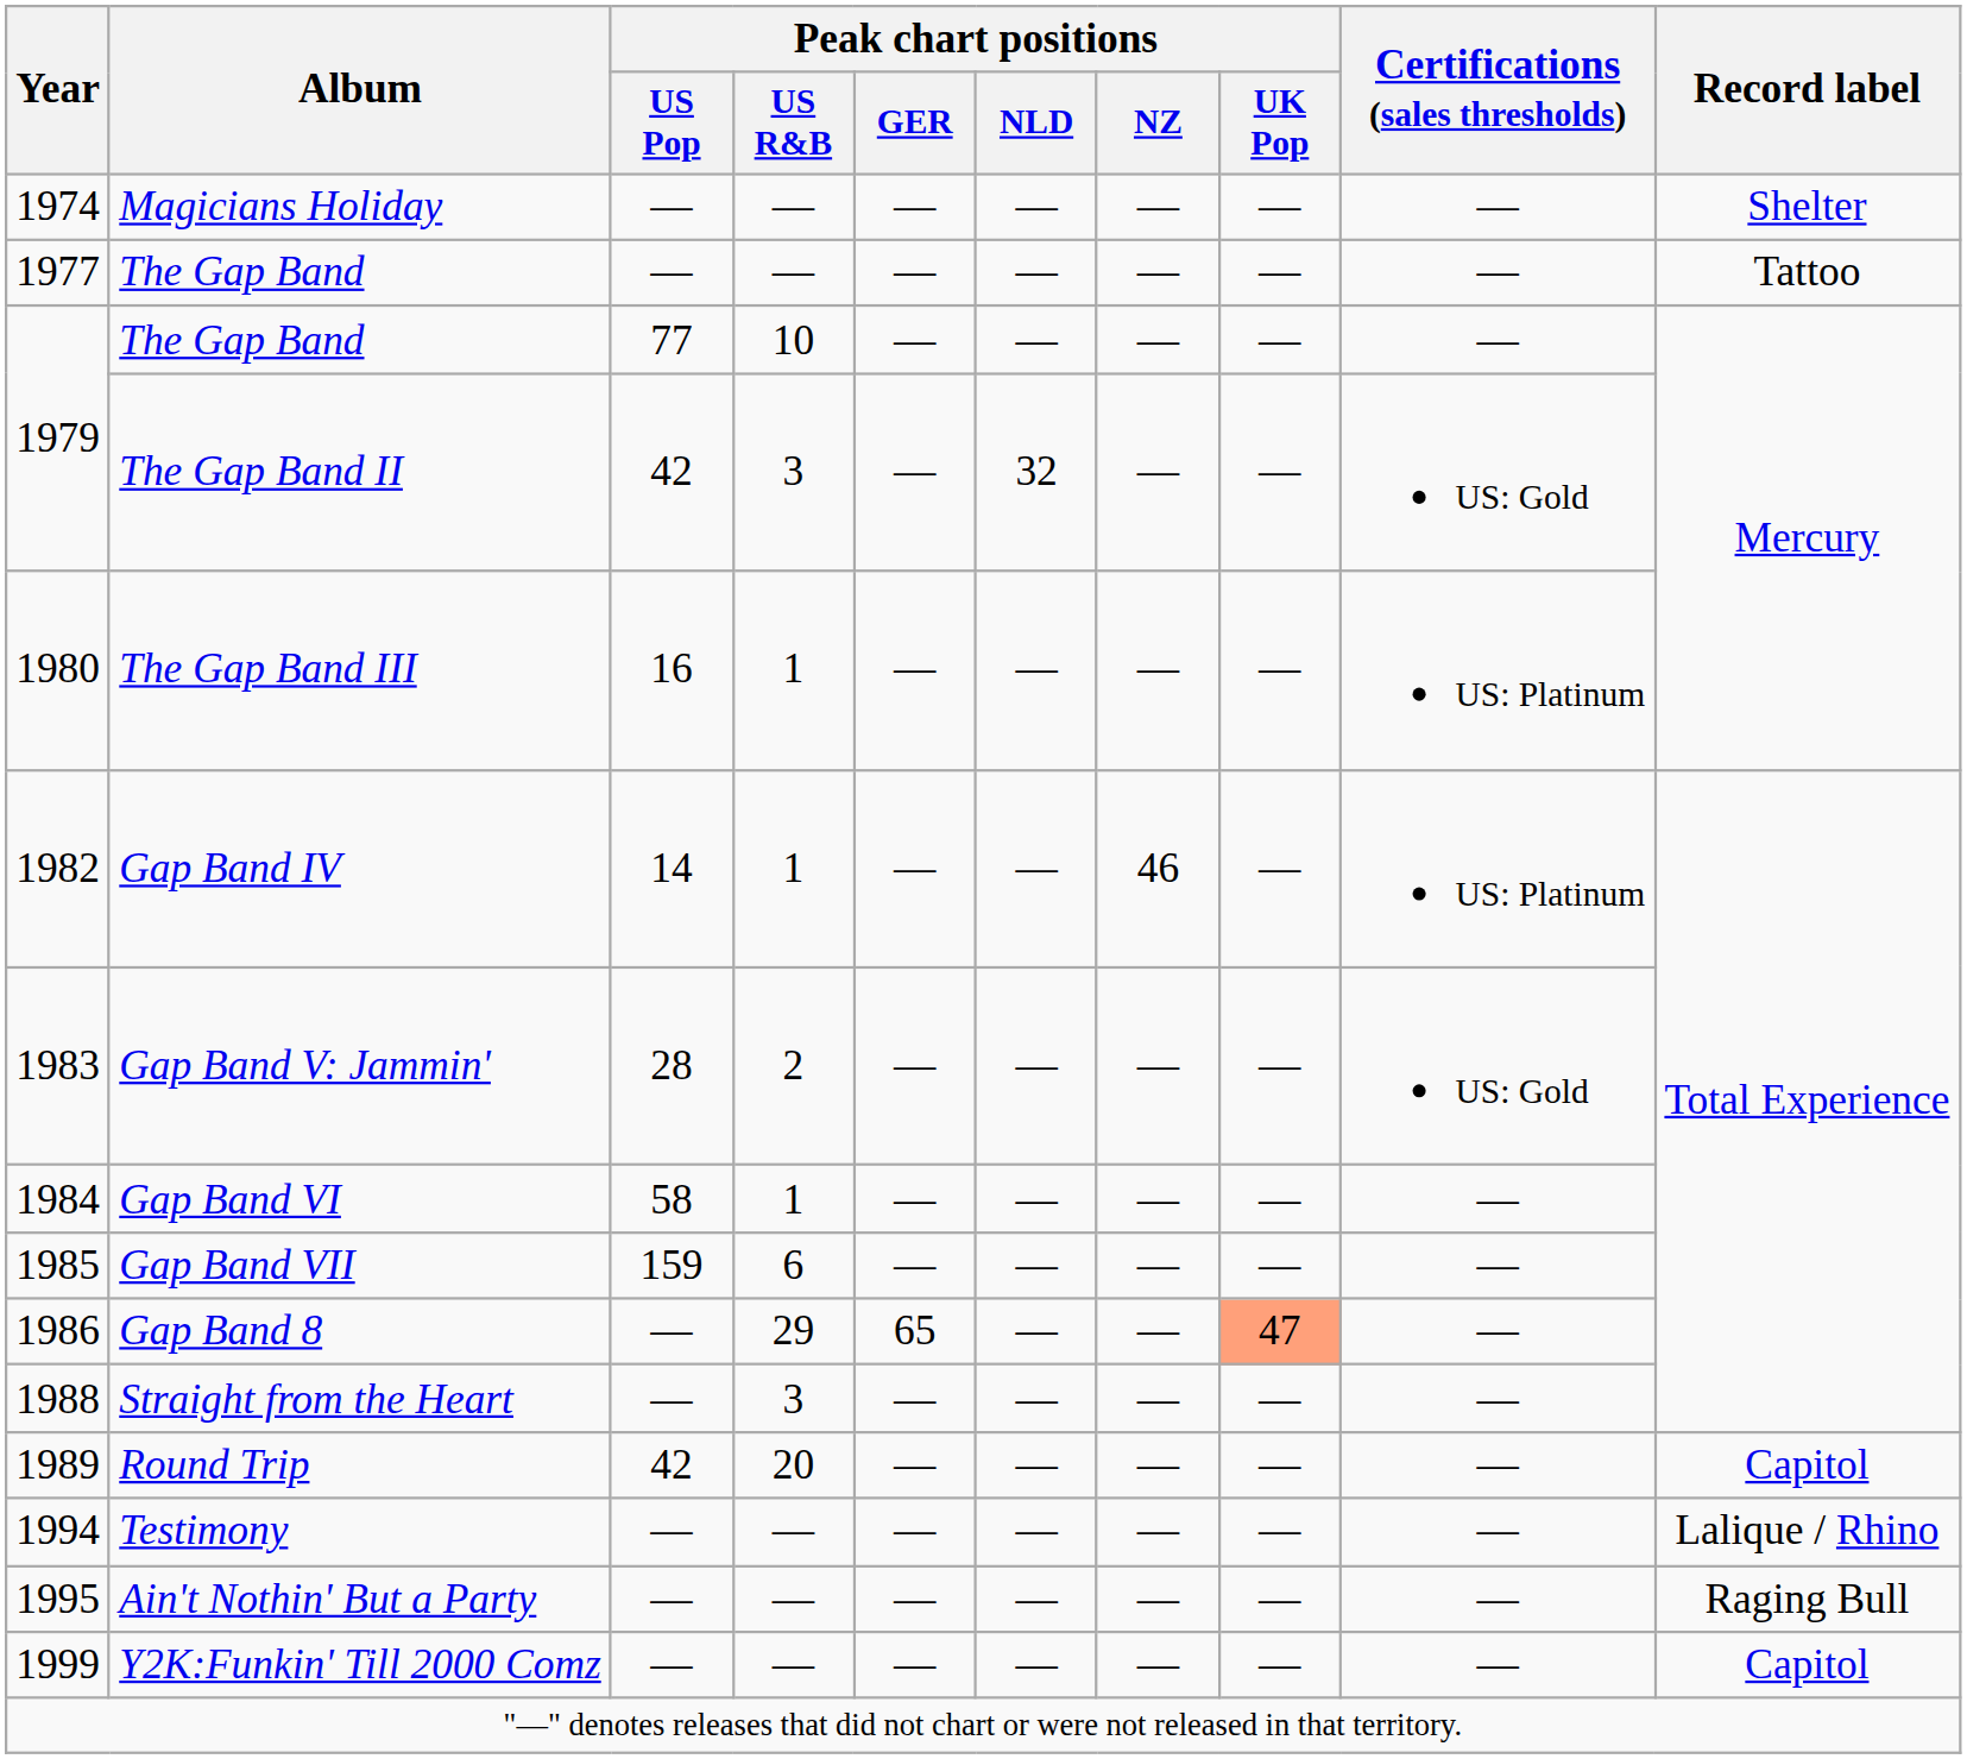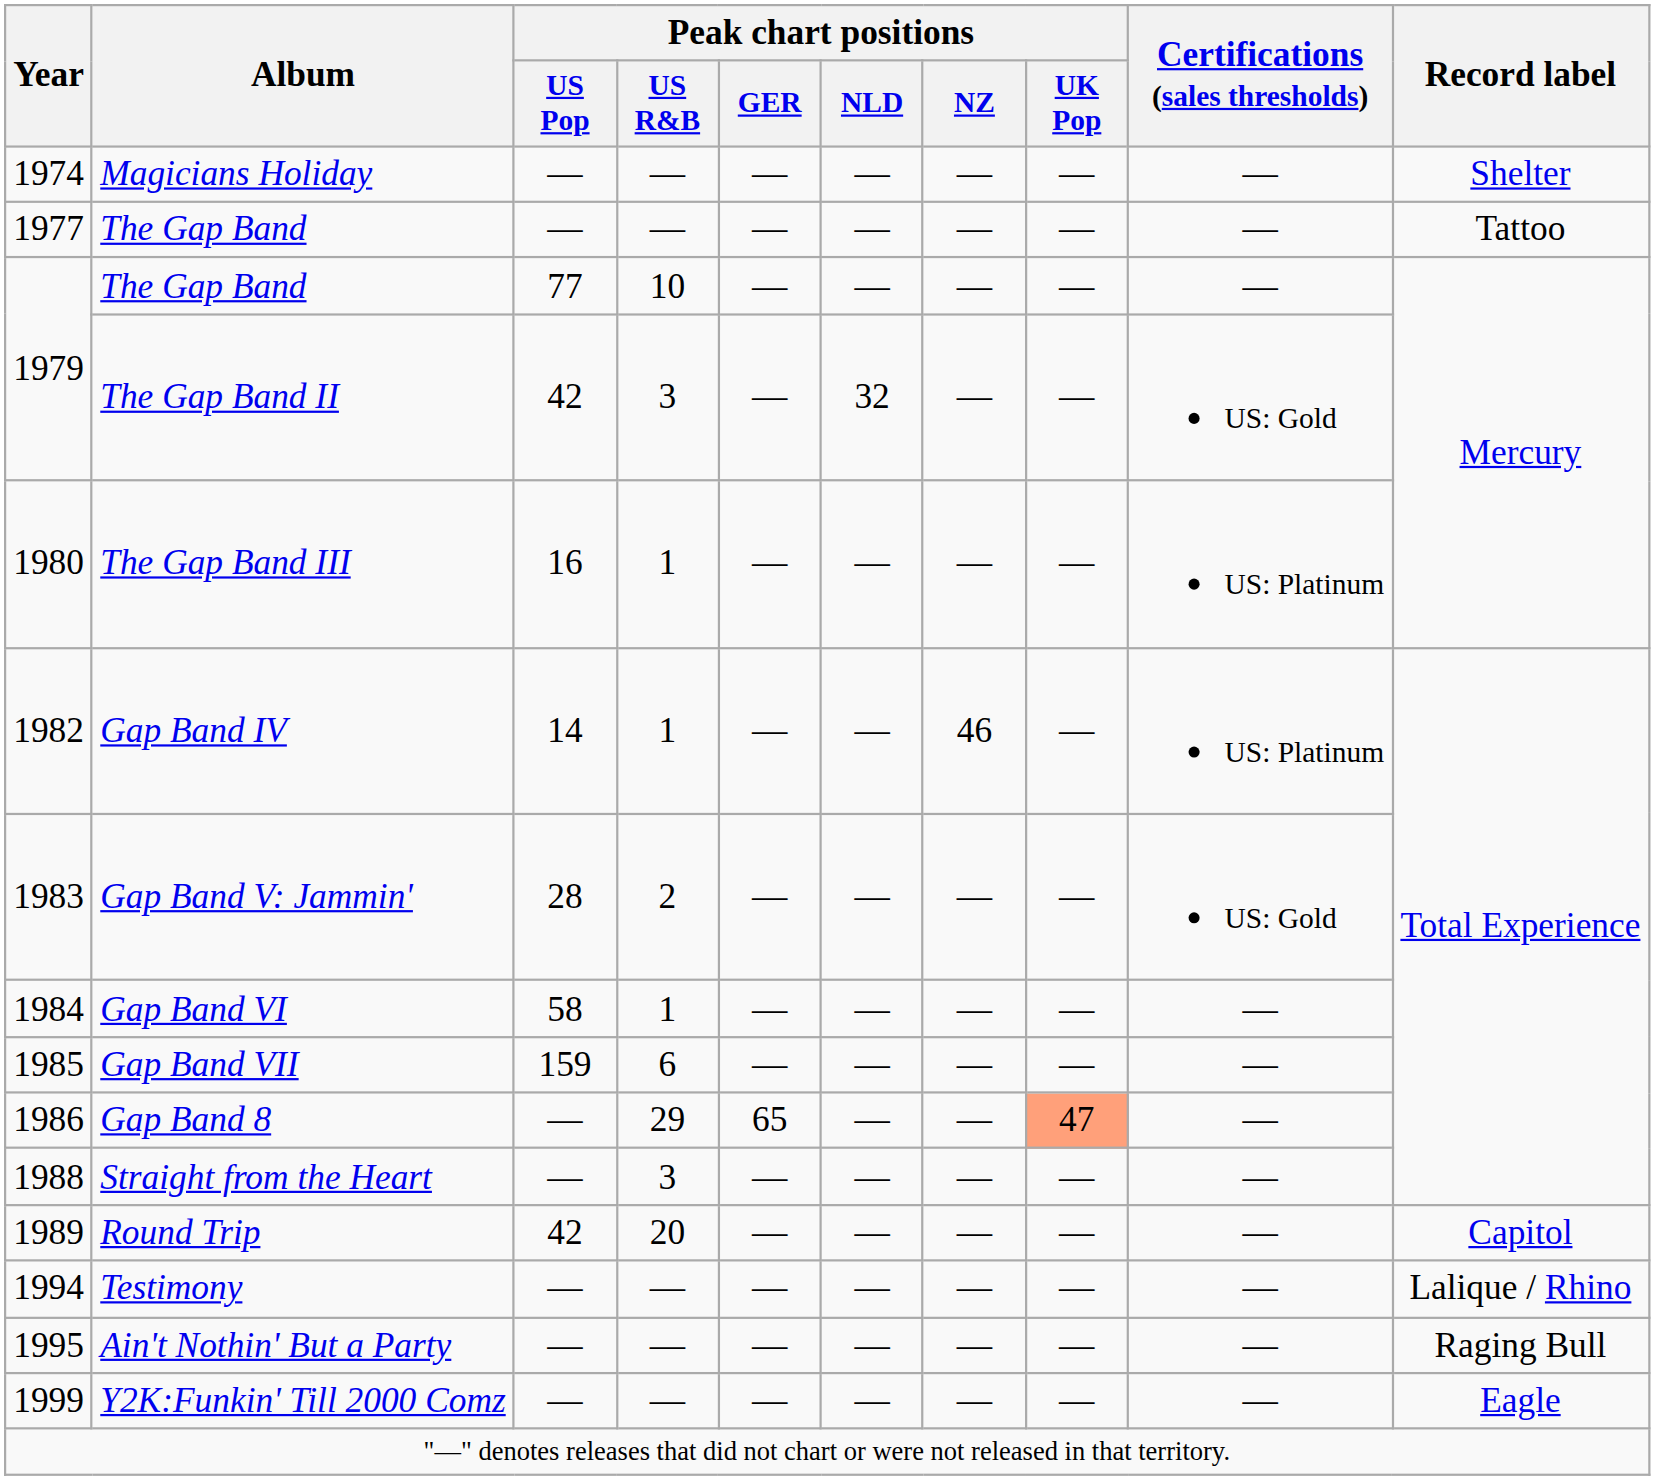 <table class="wikitable" style="text-align:center;">
 <tr>
 <th rowspan="2">Year</th>
 <th rowspan="2">Album</th>
 <th colspan="6">Peak chart positions</th>
 <th rowspan="2"><a href='#'>Certifications</a><br><small>(<a href='#'>sales thresholds</a>)</small></th>
 <th rowspan="2">Record label</th>
 </tr>
 <tr style="font-size:smaller;">
 <th width="40"><a href='#'>US Pop</a><br></th>
 <th width="40"><a href='#'>US<br>R&B</a><br></th>
 <th width="40"><a href='#'>GER</a><br></th>
 <th width="40"><a href='#'>NLD</a><br></th>
 <th width="40"><a href='#'>NZ</a> <br></th>
 <th width="40"><a href='#'>UK Pop</a><br></th>
 </tr>
 <tr>
 <td rowspan="1">1974</td>
 <td align="left"><em><a href='#'>Magicians Holiday</a></em></td>
 <td>—</td>
 <td>—</td>
 <td>—</td>
 <td>—</td>
 <td>—</td>
 <td>—</td>
 <td>—</td>
 <td rowspan="1"><a href='#'>Shelter</a></td>
 </tr>
 <tr>
 <td rowspan="1">1977</td>
 <td align="left"><em><a href='#'>The Gap Band</a></em></td>
 <td>—</td>
 <td>—</td>
 <td>—</td>
 <td>—</td>
 <td>—</td>
 <td>—</td>
 <td>—</td>
 <td rowspan="1">Tattoo</td>
 </tr>
 <tr>
 <td rowspan="2">1979</td>
 <td align="left"><em><a href='#'>The Gap Band</a></em></td>
 <td>77</td>
 <td>10</td>
 <td>—</td>
 <td>—</td>
 <td>—</td>
 <td>—</td>
 <td>—</td>
 <td rowspan="3"><a href='#'>Mercury</a></td>
 </tr>
 <tr>
 <td align="left"><em><a href='#'>The Gap Band II</a></em></td>
 <td>42</td>
 <td>3</td>
 <td>—</td>
 <td>32</td>
 <td>—</td>
 <td>—</td>
 <td align=left><br><ul><li><small>US: Gold </small></li></ul></td>
 </tr>
 <tr>
 <td rowspan="1">1980</td>
 <td align="left"><em><a href='#'>The Gap Band III</a></em></td>
 <td>16</td>
 <td>1</td>
 <td>—</td>
 <td>—</td>
 <td>—</td>
 <td>—</td>
 <td align=left><br><ul><li><small>US: Platinum </small></li></ul></td>
 </tr>
 <tr>
 <td rowspan="1">1982</td>
 <td align="left"><em><a href='#'>Gap Band IV</a></em></td>
 <td>14</td>
 <td>1</td>
 <td>—</td>
 <td>—</td>
 <td>46</td>
 <td>—</td>
 <td align=left><br><ul><li><small>US: Platinum </small></li></ul></td>
 <td rowspan="6"><a href='#'>Total Experience</a></td>
 </tr>
 <tr>
 <td rowspan="1">1983</td>
 <td align="left"><em><a href='#'>Gap Band V: Jammin'</a></em></td>
 <td>28</td>
 <td>2</td>
 <td>—</td>
 <td>—</td>
 <td>—</td>
 <td>—</td>
 <td align=left><br><ul><li><small>US: Gold</small></li></ul></td>
 </tr>
 <tr>
 <td rowspan="1">1984</td>
 <td align="left"><em><a href='#'>Gap Band VI</a></em></td>
 <td>58</td>
 <td>1</td>
 <td>—</td>
 <td>—</td>
 <td>—</td>
 <td>—</td>
 <td>—</td>
 </tr>
 <tr>
 <td rowspan="1">1985</td>
 <td align="left"><em><a href='#'>Gap Band VII</a></em></td>
 <td>159</td>
 <td>6</td>
 <td>—</td>
 <td>—</td>
 <td>—</td>
 <td>—</td>
 <td>—</td>
 </tr>
 <tr>
 <td rowspan="1">1986</td>
 <td align="left"><em><a href='#'>Gap Band 8</a></em></td>
 <td>—</td>
 <td>29</td>
 <td>65</td>
 <td>—</td>
 <td>—</td>
 <td style="background: lightsalmon;">47</td>
 <td>—</td>
 </tr>
 <tr>
 <td rowspan="1">1988</td>
 <td align="left"><em><a href='#'>Straight from the Heart</a></em></td>
 <td>—</td>
 <td>3</td>
 <td>—</td>
 <td>—</td>
 <td>—</td>
 <td>—</td>
 <td>—</td>
 </tr>
 <tr>
 <td rowspan="1">1989</td>
 <td align="left"><em><a href='#'>Round Trip</a></em></td>
 <td>42</td>
 <td>20</td>
 <td>—</td>
 <td>—</td>
 <td>—</td>
 <td>—</td>
 <td>—</td>
 <td rowspan="1"><a href='#'>Capitol</a></td>
 </tr>
 <tr>
 <td rowspan="1">1994</td>
 <td align="left"><em><a href='#'>Testimony</a></em></td>
 <td>—</td>
 <td>—</td>
 <td>—</td>
 <td>—</td>
 <td>—</td>
 <td>—</td>
 <td>—</td>
 <td rowspan="1">Lalique / <a href='#'>Rhino</a></td>
 </tr>
 <tr>
 <td rowspan="1">1995</td>
 <td align="left"><em><a href='#'>Ain't Nothin' But a Party</a></em></td>
 <td>—</td>
 <td>—</td>
 <td>—</td>
 <td>—</td>
 <td>—</td>
 <td>—</td>
 <td>—</td>
 <td rowspan="1">Raging Bull</td>
 </tr>
 <tr>
 <td rowspan="1">1999</td>
 <td align="left"><em><a href='#'>Y2K:Funkin' Till 2000 Comz</a></em></td>
 <td>—</td>
 <td>—</td>
 <td>—</td>
 <td>—</td>
 <td>—</td>
 <td>—</td>
 <td>—</td>
-<td rowspan="1"><a href='#'>Capitol</a></td>
+<td rowspan="1"><a href='#'>Eagle</a></td>
 </tr>
 <tr>
 <td colspan="10" style="text-align:center; font-size:9pt;">"—" denotes releases that did not chart or were not released in that territory.</td>
 </tr>
 </table>
